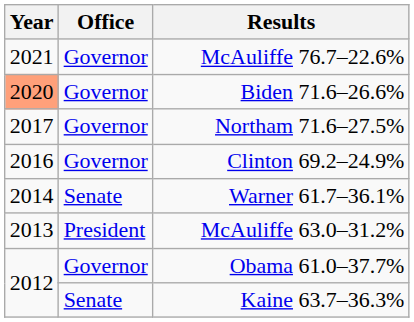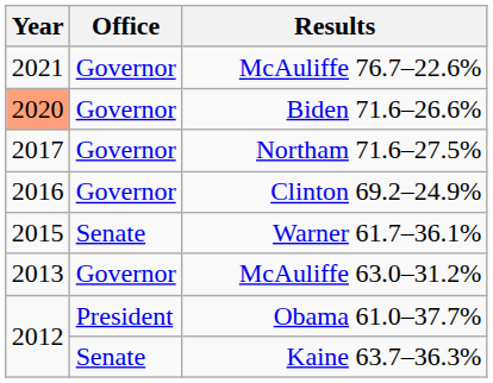 <table class=wikitable>
 <tr>
 <th width="30">Year</th>
 <th width="60">Office</th>
 <th width="180">Results</th>
 </tr>
 <tr>
 <td>2021</td>
 <td><a href='#'>Governor</a></td>
 <td align="right" ><a href='#'>McAuliffe</a> 76.7–22.6%</td>
 </tr>
 <tr>
 <td style="background: lightsalmon;">2020</td>
 <td><a href='#'>Governor</a></td>
 <td align="right" ><a href='#'>Biden</a> 71.6–26.6%</td>
 </tr>
 <tr>
 <td>2017</td>
 <td><a href='#'>Governor</a></td>
 <td align="right" ><a href='#'>Northam</a> 71.6–27.5%</td>
 </tr>
 <tr>
 <td>2016</td>
 <td><a href='#'>Governor</a></td>
 <td align="right" ><a href='#'>Clinton</a> 69.2–24.9%</td>
 </tr>
 <tr>
-<td>2014</td>
+<td>2015</td>
 <td><a href='#'>Senate</a></td>
 <td align="right" ><a href='#'>Warner</a> 61.7–36.1%</td>
 </tr>
 <tr>
 <td>2013</td>
-<td><a href='#'>President</a></td>
+<td><a href='#'>Governor</a></td>
 <td align="right" ><a href='#'>McAuliffe</a> 63.0–31.2%</td>
 </tr>
 <tr>
 <td rowspan="2">2012</td>
-<td><a href='#'>Governor</a></td>
+<td><a href='#'>President</a></td>
 <td align="right" ><a href='#'>Obama</a> 61.0–37.7%</td>
 </tr>
 <tr>
 <td><a href='#'>Senate</a></td>
 <td align="right" ><a href='#'>Kaine</a> 63.7–36.3%</td>
 </tr>
 </table>
